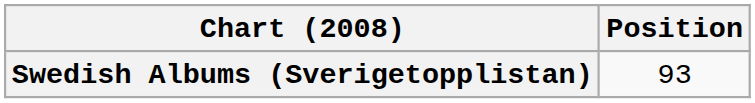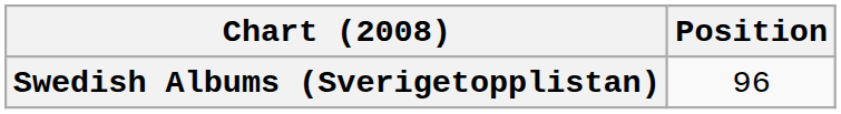 <table class="wikitable plainrowheaders" style="text-align:center">
 <tr>
 <th scope="col">Chart (2008)</th>
 <th scope="col">Position</th>
 </tr>
 <tr>
 <th scope="row">Swedish Albums (Sverigetopplistan)</th>
-<td>93</td>
+<td>96</td>
 </tr>
 </table>
